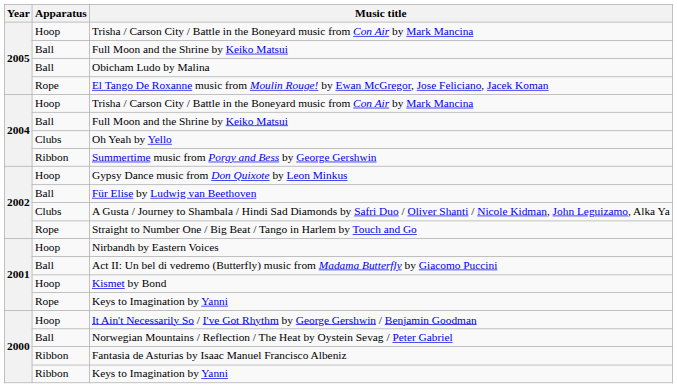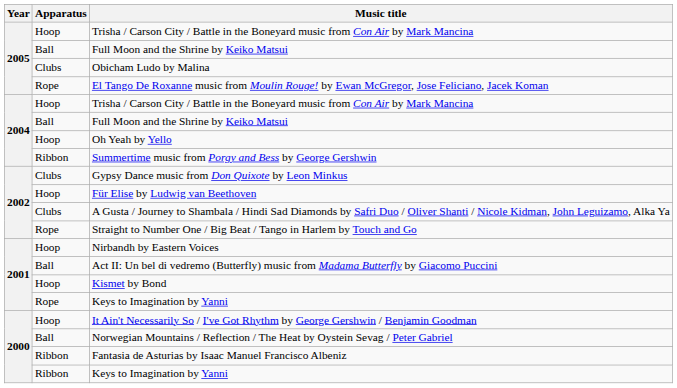 <table class="wikitable plainrowheaders">
 <tr>
 <th scope=col>Year</th>
 <th scope=col>Apparatus</th>
 <th scope=col>Music title </th>
 </tr>
 <tr>
 <th scope=row rowspan=4>2005</th>
 <td>Hoop</td>
 <td>Trisha / Carson City / Battle in the Boneyard music from <a href='#'><em>Con Air</em></a> by <a href='#'>Mark Mancina</a></td>
 </tr>
 <tr>
 <td>Ball</td>
 <td>Full Moon and the Shrine by <a href='#'>Keiko Matsui</a></td>
 </tr>
 <tr>
-<td>Ball</td>
+<td>Clubs</td>
 <td>Obicham Ludo by Malina</td>
 </tr>
 <tr>
 <td>Rope</td>
 <td><a href='#'>El Tango De Roxanne</a> music from <em><a href='#'>Moulin Rouge!</a></em> by <a href='#'>Ewan McGregor</a>, <a href='#'>Jose Feliciano</a>, <a href='#'>Jacek Koman</a></td>
 </tr>
 <tr>
 <th scope=row rowspan=4>2004</th>
 <td>Hoop</td>
 <td>Trisha / Carson City / Battle in the Boneyard music from <a href='#'><em>Con Air</em></a> by <a href='#'>Mark Mancina</a></td>
 </tr>
 <tr>
 <td>Ball</td>
 <td>Full Moon and the Shrine by <a href='#'>Keiko Matsui</a></td>
 </tr>
 <tr>
-<td>Clubs</td>
+<td>Hoop</td>
 <td>Oh Yeah by <a href='#'>Yello</a></td>
 </tr>
 <tr>
 <td>Ribbon</td>
 <td><a href='#'>Summertime</a> music from <a href='#'><em>Porgy and Bess</em></a> by <a href='#'>George Gershwin</a></td>
 </tr>
 <tr>
 <th scope=row rowspan=4>2002</th>
-<td>Hoop</td>
+<td>Clubs</td>
 <td>Gypsy Dance music from <a href='#'><em>Don Quixote</em></a> by <a href='#'>Leon Minkus</a></td>
 </tr>
 <tr>
-<td>Ball</td>
+<td>Hoop</td>
 <td><a href='#'>Für Elise</a> by <a href='#'>Ludwig van Beethoven</a></td>
 </tr>
 <tr>
 <td>Clubs</td>
 <td>A Gusta / Journey to Shambala / Hindi Sad Diamonds by <a href='#'>Safri Duo</a> / <a href='#'>Oliver Shanti</a> / <a href='#'>Nicole Kidman</a>, <a href='#'>John Leguizamo</a>, Alka Ya</td>
 </tr>
 <tr>
 <td>Rope</td>
 <td>Straight to Number One / Big Beat / Tango in Harlem by <a href='#'>Touch and Go</a></td>
 </tr>
 <tr>
 <th scope=row rowspan=4>2001</th>
 <td>Hoop</td>
 <td>Nirbandh by Eastern Voices</td>
 </tr>
 <tr>
 <td>Ball</td>
 <td>Act II: Un bel di vedremo (Butterfly) music from <a href='#'><em>Madama Butterfly</em></a> by <a href='#'>Giacomo Puccini</a></td>
 </tr>
 <tr>
 <td>Hoop</td>
 <td><a href='#'>Kismet</a> by Bond</td>
 </tr>
 <tr>
 <td>Rope</td>
 <td>Keys to Imagination by <a href='#'>Yanni</a></td>
 </tr>
 <tr>
 <th scope=row rowspan=4>2000</th>
 <td>Hoop</td>
 <td><a href='#'>It Ain't Necessarily So</a> / <a href='#'>I've Got Rhythm</a> by <a href='#'>George Gershwin</a> / <a href='#'>Benjamin Goodman</a></td>
 </tr>
 <tr>
 <td>Ball</td>
 <td>Norwegian Mountains / Reflection / The Heat by Oystein Sevag / <a href='#'>Peter Gabriel</a></td>
 </tr>
 <tr>
 <td>Ribbon</td>
 <td>Fantasia de Asturias by Isaac Manuel Francisco Albeniz</td>
 </tr>
 <tr>
 <td>Ribbon</td>
 <td>Keys to Imagination by <a href='#'>Yanni</a></td>
 </tr>
 </table>
